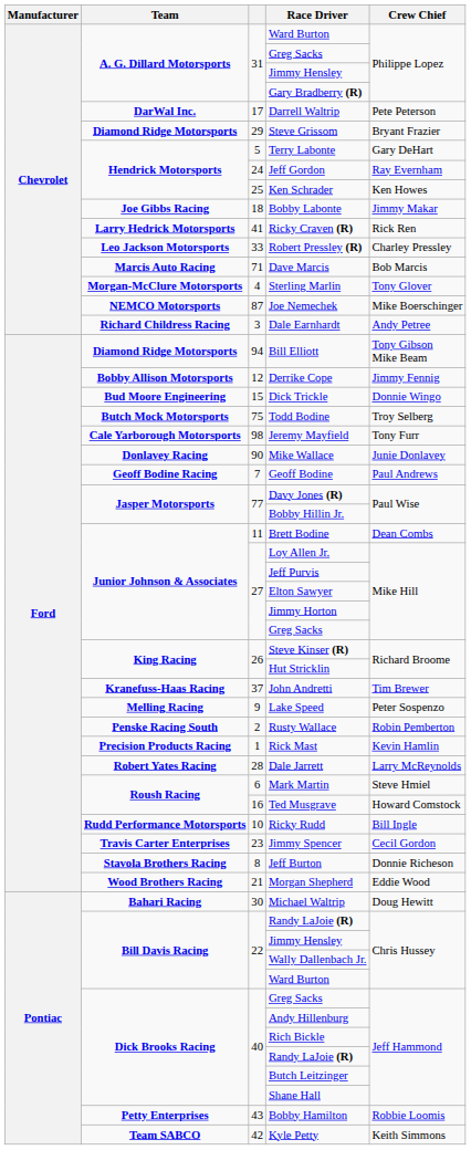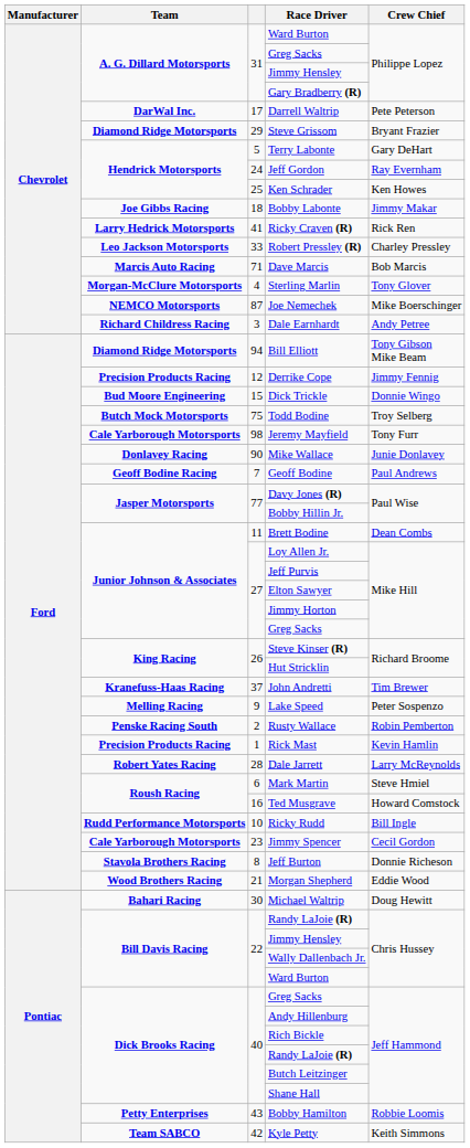 <table class="wikitable" style="font-size: 95%;">
 <tr>
 <th>Manufacturer</th>
 <th>Team</th>
 <th></th>
 <th>Race Driver</th>
 <th>Crew Chief</th>
 </tr>
 <tr>
 <th rowspan=16><a href='#'>Chevrolet</a></th>
 <td rowspan="4" style="text-align:center;"><strong><a href='#'>A. G. Dillard Motorsports</a></strong></td>
 <td style="text-align:center;" rowspan=4>31</td>
 <td><a href='#'>Ward Burton</a> <small></small></td>
 <td rowspan=4>Philippe Lopez</td>
 </tr>
 <tr>
 <td><a href='#'>Greg Sacks</a> <small></small></td>
 </tr>
 <tr>
 <td><a href='#'>Jimmy Hensley</a> <small></small></td>
 </tr>
 <tr>
 <td><a href='#'>Gary Bradberry</a> <strong>(R)</strong> <small></small></td>
 </tr>
 <tr>
 <td style="text-align:center;"><strong><a href='#'>DarWal Inc.</a></strong></td>
 <td style="text-align:center;">17</td>
 <td><a href='#'>Darrell Waltrip</a></td>
 <td>Pete Peterson</td>
 </tr>
 <tr>
 <td style="text-align:center;"><strong><a href='#'>Diamond Ridge Motorsports</a></strong></td>
 <td style="text-align:center;">29</td>
 <td><a href='#'>Steve Grissom</a></td>
 <td>Bryant Frazier</td>
 </tr>
 <tr>
 <td rowspan=3 style="text-align:center;"><strong><a href='#'>Hendrick Motorsports</a></strong></td>
 <td style="text-align:center;">5</td>
 <td><a href='#'>Terry Labonte</a></td>
 <td>Gary DeHart</td>
 </tr>
 <tr>
 <td style="text-align:center;">24</td>
 <td><a href='#'>Jeff Gordon</a></td>
 <td><a href='#'>Ray Evernham</a></td>
 </tr>
 <tr>
 <td style="text-align:center;">25</td>
 <td><a href='#'>Ken Schrader</a></td>
 <td>Ken Howes</td>
 </tr>
 <tr>
 <td style="text-align:center;"><strong><a href='#'>Joe Gibbs Racing</a></strong></td>
 <td style="text-align:center;">18</td>
 <td><a href='#'>Bobby Labonte</a></td>
 <td><a href='#'>Jimmy Makar</a></td>
 </tr>
 <tr>
 <td style="text-align:center;"><strong><a href='#'>Larry Hedrick Motorsports</a></strong></td>
 <td style="text-align:center;">41</td>
 <td><a href='#'>Ricky Craven</a> <strong>(R)</strong></td>
 <td>Rick Ren</td>
 </tr>
 <tr>
 <td style="text-align:center;"><strong><a href='#'>Leo Jackson Motorsports</a></strong></td>
 <td style="text-align:center;">33</td>
 <td><a href='#'>Robert Pressley</a> <strong>(R)</strong></td>
 <td>Charley Pressley</td>
 </tr>
 <tr>
 <td style="text-align:center;"><strong><a href='#'>Marcis Auto Racing</a></strong></td>
 <td style="text-align:center;">71</td>
 <td><a href='#'>Dave Marcis</a></td>
 <td>Bob Marcis</td>
 </tr>
 <tr>
 <td style="text-align:center;"><strong><a href='#'>Morgan-McClure Motorsports</a></strong></td>
 <td style="text-align:center;">4</td>
 <td><a href='#'>Sterling Marlin</a></td>
 <td><a href='#'>Tony Glover</a></td>
 </tr>
 <tr>
 <td style="text-align:center;"><strong><a href='#'>NEMCO Motorsports</a></strong></td>
 <td style="text-align:center;">87</td>
 <td><a href='#'>Joe Nemechek</a></td>
 <td>Mike Boerschinger</td>
 </tr>
 <tr>
 <td style="text-align:center;"><strong><a href='#'>Richard Childress Racing</a></strong></td>
 <td style="text-align:center;">3</td>
 <td><a href='#'>Dale Earnhardt</a></td>
 <td><a href='#'>Andy Petree</a></td>
 </tr>
 <tr>
 <th rowspan=28><a href='#'>Ford</a></th>
 <td style="text-align:center;"><strong><a href='#'>Diamond Ridge Motorsports</a></strong></td>
 <td style="text-align:center;">94</td>
 <td><a href='#'>Bill Elliott</a></td>
 <td><a href='#'>Tony Gibson</a> <small></small><br>Mike Beam <small></small></td>
 </tr>
 <tr>
-<td style="text-align:center;"><strong><a href='#'>Bobby Allison Motorsports</a></strong></td>
+<td style="text-align:center;"><strong><a href='#'>Precision Products Racing</a></strong></td>
 <td style="text-align:center;">12</td>
 <td><a href='#'>Derrike Cope</a></td>
 <td><a href='#'>Jimmy Fennig</a></td>
 </tr>
 <tr>
 <td style="text-align:center;"><strong><a href='#'>Bud Moore Engineering</a></strong></td>
 <td style="text-align:center;">15</td>
 <td><a href='#'>Dick Trickle</a></td>
 <td><a href='#'>Donnie Wingo</a></td>
 </tr>
 <tr>
 <td style="text-align:center;"><strong><a href='#'>Butch Mock Motorsports</a></strong></td>
 <td style="text-align:center;">75</td>
 <td><a href='#'>Todd Bodine</a></td>
 <td>Troy Selberg</td>
 </tr>
 <tr>
 <td style="text-align:center;"><strong><a href='#'>Cale Yarborough Motorsports</a></strong></td>
 <td style="text-align:center;">98</td>
 <td><a href='#'>Jeremy Mayfield</a></td>
 <td>Tony Furr</td>
 </tr>
 <tr>
 <td style="text-align:center;"><strong><a href='#'>Donlavey Racing</a></strong></td>
 <td style="text-align:center;">90</td>
 <td><a href='#'>Mike Wallace</a></td>
 <td><a href='#'>Junie Donlavey</a></td>
 </tr>
 <tr>
 <td style="text-align:center;"><strong><a href='#'>Geoff Bodine Racing</a></strong></td>
 <td style="text-align:center;">7</td>
 <td><a href='#'>Geoff Bodine</a></td>
 <td><a href='#'>Paul Andrews</a></td>
 </tr>
 <tr>
 <td rowspan=2 style="text-align:center;"><strong><a href='#'>Jasper Motorsports</a></strong></td>
 <td rowspan=2 style="text-align:center;">77</td>
 <td><a href='#'>Davy Jones</a> <strong>(R)</strong> <small></small></td>
 <td rowspan=2>Paul Wise</td>
 </tr>
 <tr>
 <td><a href='#'>Bobby Hillin Jr.</a> <small></small></td>
 </tr>
 <tr>
 <td rowspan="6" style="text-align:center;"><strong><a href='#'>Junior Johnson & Associates</a></strong></td>
 <td style="text-align:center;">11</td>
 <td><a href='#'>Brett Bodine</a></td>
 <td><a href='#'>Dean Combs</a></td>
 </tr>
 <tr>
 <td rowspan=5 style="text-align:center;">27</td>
 <td><a href='#'>Loy Allen Jr.</a> <small></small></td>
 <td rowspan=5>Mike Hill</td>
 </tr>
 <tr>
 <td><a href='#'>Jeff Purvis</a> <small></small></td>
 </tr>
 <tr>
 <td><a href='#'>Elton Sawyer</a> <small></small></td>
 </tr>
 <tr>
 <td><a href='#'>Jimmy Horton</a> <small></small></td>
 </tr>
 <tr>
 <td><a href='#'>Greg Sacks</a> <small></small></td>
 </tr>
 <tr>
 <td rowspan="2" style="text-align:center;"><strong><a href='#'>King Racing</a></strong></td>
 <td rowspan=2 style="text-align:center;">26</td>
 <td><a href='#'>Steve Kinser</a> <strong>(R)</strong> <small></small></td>
 <td rowspan=2>Richard Broome</td>
 </tr>
 <tr>
 <td><a href='#'>Hut Stricklin</a> <small></small></td>
 </tr>
 <tr>
 <td style="text-align:center;"><strong><a href='#'>Kranefuss-Haas Racing</a></strong></td>
 <td style="text-align:center;">37</td>
 <td><a href='#'>John Andretti</a></td>
 <td><a href='#'>Tim Brewer</a></td>
 </tr>
 <tr>
 <td style="text-align:center;"><strong><a href='#'>Melling Racing</a></strong></td>
 <td style="text-align:center;">9</td>
 <td><a href='#'>Lake Speed</a></td>
 <td>Peter Sospenzo</td>
 </tr>
 <tr>
 <td style="text-align:center;"><strong><a href='#'>Penske Racing South</a></strong></td>
 <td style="text-align:center;">2</td>
 <td><a href='#'>Rusty Wallace</a></td>
 <td><a href='#'>Robin Pemberton</a></td>
 </tr>
 <tr>
 <td style="text-align:center;"><strong><a href='#'>Precision Products Racing</a></strong></td>
 <td style="text-align:center;">1</td>
 <td><a href='#'>Rick Mast</a></td>
 <td><a href='#'>Kevin Hamlin</a></td>
 </tr>
 <tr>
 <td style="text-align:center;"><strong><a href='#'>Robert Yates Racing</a></strong></td>
 <td style="text-align:center;">28</td>
 <td><a href='#'>Dale Jarrett</a></td>
 <td><a href='#'>Larry McReynolds</a></td>
 </tr>
 <tr>
 <td rowspan=2 style="text-align:center;"><strong><a href='#'>Roush Racing</a></strong></td>
 <td style="text-align:center;">6</td>
 <td><a href='#'>Mark Martin</a></td>
 <td>Steve Hmiel</td>
 </tr>
 <tr>
 <td style="text-align:center;">16</td>
 <td><a href='#'>Ted Musgrave</a></td>
 <td>Howard Comstock</td>
 </tr>
 <tr>
 <td style="text-align:center;"><strong><a href='#'>Rudd Performance Motorsports</a></strong></td>
 <td style="text-align:center;">10</td>
 <td><a href='#'>Ricky Rudd</a></td>
 <td><a href='#'>Bill Ingle</a></td>
 </tr>
 <tr>
-<td style="text-align:center;"><strong><a href='#'>Travis Carter Enterprises</a></strong></td>
+<td style="text-align:center;"><strong><a href='#'>Cale Yarborough Motorsports</a></strong></td>
 <td style="text-align:center;">23</td>
 <td><a href='#'>Jimmy Spencer</a></td>
 <td><a href='#'>Cecil Gordon</a></td>
 </tr>
 <tr>
 <td style="text-align:center;"><strong><a href='#'>Stavola Brothers Racing</a></strong></td>
 <td style="text-align:center;">8</td>
 <td><a href='#'>Jeff Burton</a></td>
 <td>Donnie Richeson</td>
 </tr>
 <tr>
 <td style="text-align:center;"><strong><a href='#'>Wood Brothers Racing</a></strong></td>
 <td style="text-align:center;">21</td>
 <td><a href='#'>Morgan Shepherd</a></td>
 <td>Eddie Wood</td>
 </tr>
 <tr>
 <th rowspan=13><a href='#'>Pontiac</a></th>
 <td style="text-align:center;"><strong><a href='#'>Bahari Racing</a></strong></td>
 <td style="text-align:center;">30</td>
 <td><a href='#'>Michael Waltrip</a></td>
 <td>Doug Hewitt</td>
 </tr>
 <tr>
 <td rowspan="4" style="text-align:center;"><strong><a href='#'>Bill Davis Racing</a></strong></td>
 <td rowspan=4 style="text-align:center;">22</td>
 <td><a href='#'>Randy LaJoie</a> <strong>(R)</strong> <small></small></td>
 <td rowspan=4>Chris Hussey</td>
 </tr>
 <tr>
 <td><a href='#'>Jimmy Hensley</a> <small></small></td>
 </tr>
 <tr>
 <td><a href='#'>Wally Dallenbach Jr.</a> <small></small></td>
 </tr>
 <tr>
 <td><a href='#'>Ward Burton</a> <small></small></td>
 </tr>
 <tr>
 <td rowspan="6" style="text-align:center;"><strong><a href='#'>Dick Brooks Racing</a></strong></td>
 <td rowspan=6 style="text-align:center;">40</td>
 <td><a href='#'>Greg Sacks</a> <small></small></td>
 <td rowspan=6><a href='#'>Jeff Hammond</a></td>
 </tr>
 <tr>
 <td><a href='#'>Andy Hillenburg</a> <small></small></td>
 </tr>
 <tr>
 <td><a href='#'>Rich Bickle</a> <small></small></td>
 </tr>
 <tr>
 <td><a href='#'>Randy LaJoie</a> <strong>(R)</strong> <small></small></td>
 </tr>
 <tr>
 <td><a href='#'>Butch Leitzinger</a> <small></small></td>
 </tr>
 <tr>
 <td><a href='#'>Shane Hall</a> <small></small></td>
 </tr>
 <tr>
 <td style="text-align:center;"><strong><a href='#'>Petty Enterprises</a></strong></td>
 <td style="text-align:center;">43</td>
 <td><a href='#'>Bobby Hamilton</a></td>
 <td><a href='#'>Robbie Loomis</a></td>
 </tr>
 <tr>
 <td style="text-align:center;"><strong><a href='#'>Team SABCO</a></strong></td>
 <td style="text-align:center;">42</td>
 <td><a href='#'>Kyle Petty</a></td>
 <td>Keith Simmons</td>
 </tr>
 </table>
